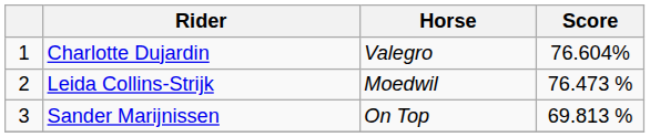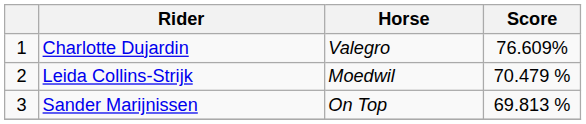 <table class="wikitable" style="font-size: 90%">
 <tr>
 <th width=20></th>
 <th width=220>Rider</th>
 <th width=120>Horse</th>
 <th width=70>Score</th>
 </tr>
 <tr>
 <td align=center>1</td>
 <td> <a href='#'>Charlotte Dujardin</a></td>
 <td><em>Valegro</em></td>
-<td align=center>76.604%</td>
+<td align=center>76.609%</td>
 </tr>
 <tr>
 <td align=center>2</td>
 <td> <a href='#'>Leida Collins-Strijk</a></td>
 <td><em>Moedwil</em></td>
-<td align=center>76.473 %</td>
+<td align=center>70.479 %</td>
 </tr>
 <tr>
 <td align=center>3</td>
 <td> <a href='#'>Sander Marijnissen</a></td>
 <td><em>On Top</em></td>
 <td align=center>69.813 %</td>
 </tr>
 <tr>
 </tr>
 </table>
